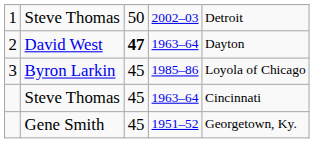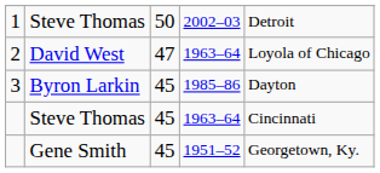 <table class="wikitable">
 <tr>
 </tr>
 <tr>
 <td>1</td>
 <td>Steve Thomas</td>
 <td>50</td>
 <td style="font-size:80%;"><a href='#'>2002–03</a></td>
 <td style="font-size:80%;">Detroit</td>
 </tr>
 <tr>
 <td>2</td>
 <td><a href='#'>David West</a></td>
-<td><strong>47</strong></td>
+<td>47</td>
 <td style="font-size:80%;"><a href='#'>1963–64</a></td>
-<td style="font-size:80%;">Dayton</td>
+<td style="font-size:80%;">Loyola of Chicago</td>
 </tr>
 <tr>
 <td>3</td>
 <td><a href='#'>Byron Larkin</a></td>
 <td>45</td>
 <td style="font-size:80%;"><a href='#'>1985–86</a></td>
-<td style="font-size:80%;">Loyola of Chicago</td>
+<td style="font-size:80%;">Dayton</td>
 </tr>
 <tr>
 <td></td>
 <td>Steve Thomas</td>
 <td>45</td>
 <td style="font-size:80%;"><a href='#'>1963–64</a></td>
 <td style="font-size:80%;">Cincinnati</td>
 </tr>
 <tr>
 <td></td>
 <td>Gene Smith</td>
 <td>45</td>
 <td style="font-size:80%;"><a href='#'>1951–52</a></td>
 <td style="font-size:80%;">Georgetown, Ky.</td>
 </tr>
 </table>
